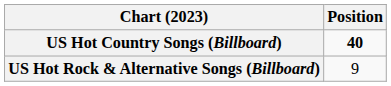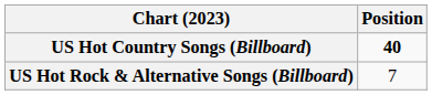 <table class="wikitable plainrowheaders" style="text-align:center">
 <tr>
 <th scope="col">Chart (2023)</th>
 <th scope="col">Position</th>
 </tr>
 <tr>
 <th scope="row">US Hot Country Songs (<em>Billboard</em>)</th>
 <td><strong>40</strong></td>
 </tr>
 <tr>
 <th scope="row">US Hot Rock & Alternative Songs (<em>Billboard</em>)</th>
-<td>9</td>
+<td>7</td>
 </tr>
 </table>
